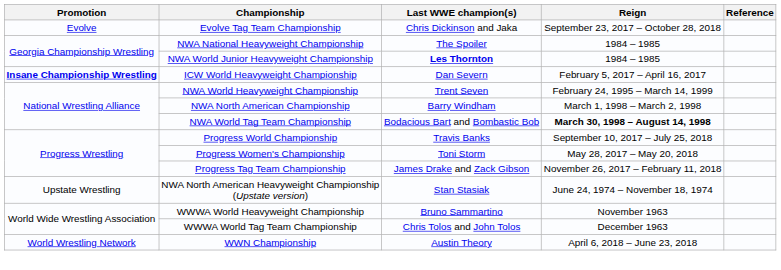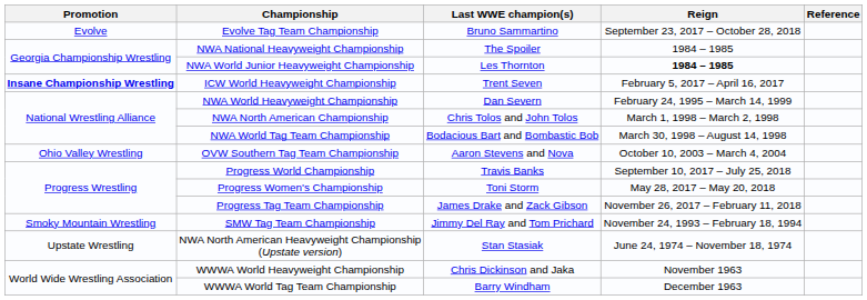 <table class="wikitable" style="background:#fcfdff; font-size:95%; text-align: center;">
 <tr>
 <th>Promotion</th>
 <th>Championship</th>
 <th>Last WWE champion(s)</th>
 <th>Reign</th>
 <th>Reference</th>
 </tr>
 <tr>
 <td><a href='#'>Evolve</a></td>
 <td><a href='#'>Evolve Tag Team Championship</a></td>
-<td><a href='#'>Chris Dickinson</a> and Jaka</td>
+<td><a href='#'>Bruno Sammartino</a></td>
 <td>September 23, 2017 – October 28, 2018</td>
 <td></td>
 </tr>
 <tr>
 <td rowspan=2><a href='#'>Georgia Championship Wrestling</a></td>
 <td><a href='#'>NWA National Heavyweight Championship</a></td>
 <td><a href='#'>The Spoiler</a></td>
 <td>1984 – 1985</td>
 <td></td>
 </tr>
 <tr>
 <td><a href='#'>NWA World Junior Heavyweight Championship</a></td>
-<td><strong><a href='#'>Les Thornton</a></strong></td>
-<td>1984 – 1985</td>
+<td><a href='#'>Les Thornton</a></td>
+<td><strong>1984 – 1985</strong></td>
 <td></td>
 </tr>
 <tr>
 <td><strong><a href='#'>Insane Championship Wrestling</a></strong></td>
 <td><a href='#'>ICW World Heavyweight Championship</a></td>
-<td><a href='#'>Dan Severn</a></td>
+<td><a href='#'>Trent Seven</a></td>
 <td>February 5, 2017 – April 16, 2017</td>
 <td></td>
 </tr>
 <tr>
 <td rowspan=3><a href='#'>National Wrestling Alliance</a></td>
 <td><a href='#'>NWA World Heavyweight Championship</a></td>
-<td><a href='#'>Trent Seven</a></td>
+<td><a href='#'>Dan Severn</a></td>
 <td>February 24, 1995 – March 14, 1999</td>
 <td></td>
 </tr>
 <tr>
 <td><a href='#'>NWA North American Championship</a></td>
-<td><a href='#'>Barry Windham</a></td>
+<td><a href='#'>Chris Tolos</a> and <a href='#'>John Tolos</a></td>
 <td>March 1, 1998 – March 2, 1998</td>
 <td></td>
 </tr>
 <tr>
 <td><a href='#'>NWA World Tag Team Championship</a></td>
 <td><a href='#'>Bodacious Bart</a> and <a href='#'>Bombastic Bob</a><br></td>
-<td><strong>March 30, 1998	– August 14, 1998</strong></td>
+<td>March 30, 1998	– August 14, 1998</td>
+<td></td>
+</tr>
+<tr>
+<td><a href='#'>Ohio Valley Wrestling</a></td>
+<td><a href='#'>OVW Southern Tag Team Championship</a></td>
+<td><a href='#'>Aaron Stevens</a> and <a href='#'>Nova</a></td>
+<td>October 10, 2003 – March 4, 2004</td>
 <td></td>
 </tr>
 <tr>
 <td rowspan=3><a href='#'>Progress Wrestling</a></td>
 <td><a href='#'>Progress World Championship</a></td>
 <td><a href='#'>Travis Banks</a></td>
 <td>September 10, 2017 – July 25, 2018</td>
 <td></td>
 </tr>
 <tr>
 <td><a href='#'>Progress Women's Championship</a></td>
 <td><a href='#'>Toni Storm</a></td>
 <td>May 28, 2017 – May 20, 2018</td>
 <td></td>
 </tr>
 <tr>
 <td><a href='#'>Progress Tag Team Championship</a></td>
 <td><a href='#'>James Drake</a> and <a href='#'>Zack Gibson</a><br></td>
 <td>November 26, 2017 – February 11, 2018</td>
 <td></td>
 </tr>
 <tr>
+<td><a href='#'>Smoky Mountain Wrestling</a></td>
+<td><a href='#'>SMW Tag Team Championship</a></td>
+<td><a href='#'>Jimmy Del Ray</a> and <a href='#'>Tom Prichard</a></td>
+<td>November 24, 1993 – February 18, 1994</td>
+<td></td>
+</tr>
+<tr>
 <td>Upstate Wrestling</td>
 <td>NWA North American Heavyweight Championship<br>(<em>Upstate version</em>)</td>
 <td><a href='#'>Stan Stasiak</a></td>
 <td>June 24, 1974 – November 18, 1974</td>
 <td></td>
 </tr>
 <tr>
 <td rowspan=2>World Wide Wrestling Association</td>
 <td>WWWA World Heavyweight Championship</td>
-<td><a href='#'>Bruno Sammartino</a></td>
+<td><a href='#'>Chris Dickinson</a> and Jaka</td>
 <td>November 1963</td>
 <td></td>
 </tr>
 <tr>
 <td>WWWA World Tag Team Championship</td>
-<td><a href='#'>Chris Tolos</a> and <a href='#'>John Tolos</a></td>
+<td><a href='#'>Barry Windham</a></td>
 <td>December 1963</td>
 <td></td>
 </tr>
-<tr>
-<td><a href='#'>World Wrestling Network</a></td>
-<td><a href='#'>WWN Championship</a></td>
-<td><a href='#'>Austin Theory</a></td>
-<td>April 6, 2018 – June 23, 2018</td>
-<td></td>
-</tr>
 </table>
